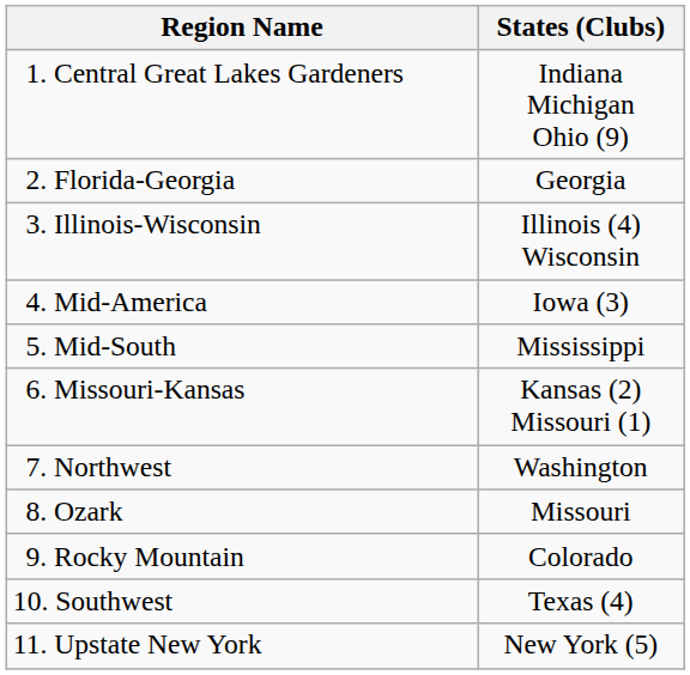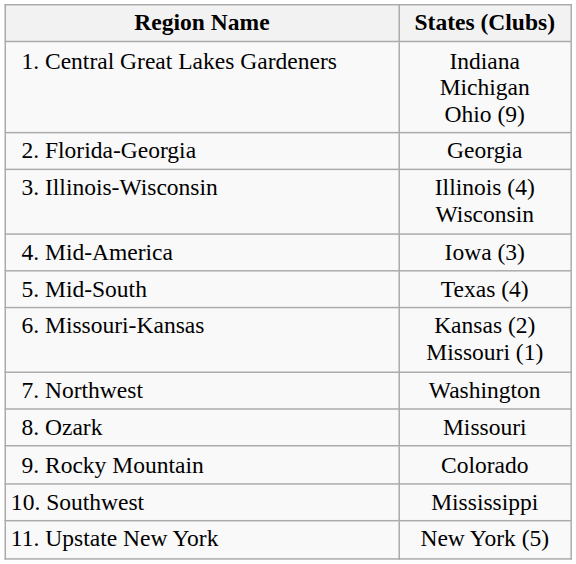 <table class="wikitable" style="margin: 1em auto 1em auto">
 <tr>
 <th width="260">Region Name</th>
 <th width="110">States (Clubs)</th>
 </tr>
 <tr>
 <td valign="top">  1. Central Great Lakes Gardeners</td>
 <td align="center">Indiana<br>Michigan<br>Ohio (9)</td>
 </tr>
 <tr>
 <td valign="top">  2. Florida-Georgia</td>
 <td align="center">Georgia</td>
 </tr>
 <tr>
 <td valign="top">  3. Illinois-Wisconsin</td>
 <td align="center">Illinois (4)<br>Wisconsin</td>
 </tr>
 <tr>
 <td valign="top">  4. Mid-America</td>
 <td align="center">Iowa (3)</td>
 </tr>
 <tr>
 <td valign="top">  5. Mid-South</td>
-<td align="center">Mississippi</td>
+<td align="center">Texas (4)</td>
 </tr>
 <tr>
 <td valign="top">  6. Missouri-Kansas</td>
 <td align="center">Kansas (2) <br>Missouri (1)</td>
 </tr>
 <tr>
 <td valign="top">  7. Northwest</td>
 <td align="center">Washington</td>
 </tr>
 <tr>
 <td valign="top">  8. Ozark</td>
 <td align="center">Missouri</td>
 </tr>
 <tr>
 <td valign="top">  9. Rocky Mountain</td>
 <td align="center">Colorado</td>
 </tr>
 <tr>
 <td valign="top">10. Southwest</td>
-<td align="center">Texas (4)</td>
+<td align="center">Mississippi</td>
 </tr>
 <tr>
 <td valign="top">11. Upstate New York</td>
 <td align="center">New York (5)</td>
 </tr>
 </table>
